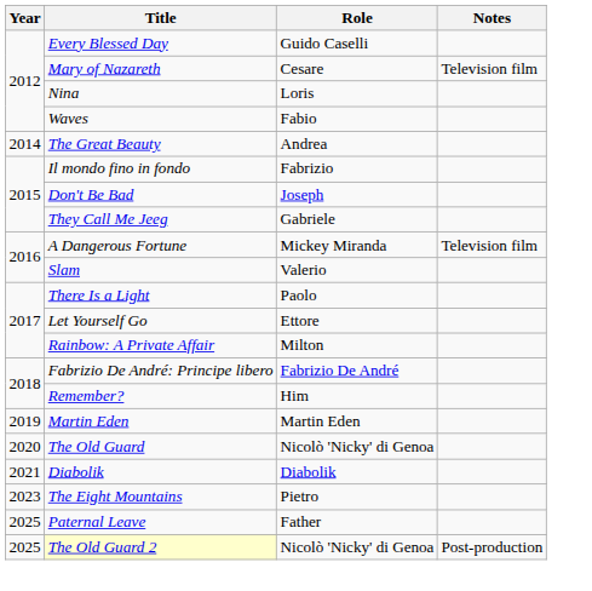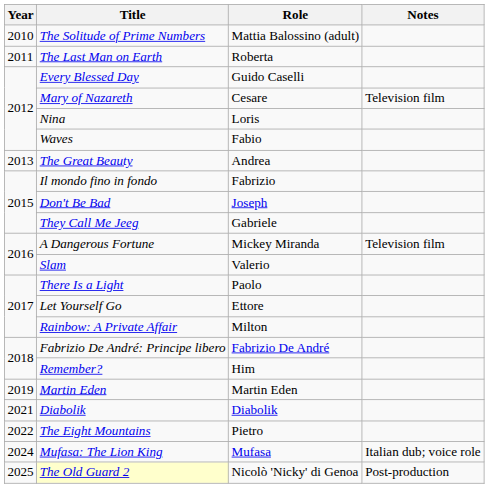 <table class="wikitable sortable">
 <tr>
 <th>Year</th>
 <th>Title</th>
 <th>Role</th>
 <th class="unsortable">Notes</th>
+</tr>
+<tr>
+<td>2010</td>
+<td><em><a href='#'>The Solitude of Prime Numbers</a></em></td>
+<td>Mattia Balossino (adult)</td>
+<td></td>
+</tr>
+<tr>
+<td>2011</td>
+<td><em><a href='#'>The Last Man on Earth</a></em></td>
+<td>Roberta</td>
+<td></td>
 </tr>
 <tr>
 <td rowspan="4">2012</td>
 <td><em><a href='#'>Every Blessed Day</a></em></td>
 <td>Guido Caselli</td>
 <td></td>
 </tr>
 <tr>
 <td><em><a href='#'>Mary of Nazareth</a></em></td>
 <td>Cesare</td>
 <td>Television film</td>
 </tr>
 <tr>
 <td><em>Nina</em></td>
 <td>Loris</td>
 <td></td>
 </tr>
 <tr>
 <td><em>Waves</em></td>
 <td>Fabio</td>
 <td></td>
 </tr>
 <tr>
-<td>2014</td>
+<td>2013</td>
 <td><em><a href='#'>The Great Beauty</a></em></td>
 <td>Andrea</td>
 <td></td>
 </tr>
 <tr>
 <td rowspan="3">2015</td>
 <td><em>Il mondo fino in fondo</em></td>
 <td>Fabrizio</td>
 <td></td>
 </tr>
 <tr>
 <td><em><a href='#'>Don't Be Bad</a></em></td>
 <td><a href='#'>Joseph</a></td>
 <td></td>
 </tr>
 <tr>
 <td><em><a href='#'>They Call Me Jeeg</a></em></td>
 <td>Gabriele</td>
 <td></td>
 </tr>
 <tr>
 <td rowspan="2">2016</td>
 <td><em>A Dangerous Fortune</em></td>
 <td>Mickey Miranda</td>
 <td>Television film</td>
 </tr>
 <tr>
 <td><em><a href='#'>Slam</a></em></td>
 <td>Valerio</td>
 <td></td>
 </tr>
 <tr>
 <td rowspan="3">2017</td>
 <td><em><a href='#'>There Is a Light</a></em></td>
 <td>Paolo</td>
 <td></td>
 </tr>
 <tr>
 <td><em>Let Yourself Go</em></td>
 <td>Ettore</td>
 <td></td>
 </tr>
 <tr>
 <td><em><a href='#'>Rainbow: A Private Affair</a></em></td>
 <td>Milton</td>
 <td></td>
 </tr>
 <tr>
 <td rowspan="2">2018</td>
 <td><em>Fabrizio De André: Principe libero</em></td>
 <td><a href='#'>Fabrizio De André</a></td>
 <td></td>
 </tr>
 <tr>
 <td><em><a href='#'>Remember?</a></em></td>
 <td>Him</td>
 <td></td>
 </tr>
 <tr>
 <td>2019</td>
 <td><em><a href='#'>Martin Eden</a></em></td>
 <td>Martin Eden</td>
 <td></td>
 </tr>
 <tr>
-<td>2020</td>
-<td><em><a href='#'>The Old Guard</a></em></td>
-<td>Nicolò 'Nicky' di Genoa</td>
-<td></td>
-</tr>
-<tr>
 <td>2021</td>
 <td><em><a href='#'>Diabolik</a></em></td>
 <td><a href='#'>Diabolik</a></td>
 <td></td>
 </tr>
 <tr>
-<td>2023</td>
+<td>2022</td>
 <td><em><a href='#'>The Eight Mountains</a></em></td>
 <td>Pietro</td>
 <td></td>
 </tr>
 <tr>
-<td>2025</td>
-<td><em><a href='#'>Paternal Leave</a></em></td>
-<td>Father</td>
-<td></td>
+<td>2024</td>
+<td><em><a href='#'>Mufasa: The Lion King</a></em></td>
+<td><a href='#'>Mufasa</a></td>
+<td>Italian dub; voice role</td>
 </tr>
 <tr>
 <td>2025</td>
 <td style="background:#FFFFCC;"><em><a href='#'>The Old Guard 2</a></em> </td>
 <td>Nicolò 'Nicky' di Genoa</td>
 <td>Post-production</td>
 </tr>
 </table>
